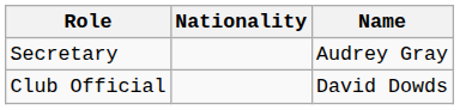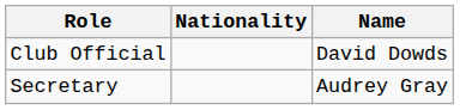 <table class="wikitable" style="text-align: center">
 <tr>
 <th>Role</th>
 <th>Nationality</th>
 <th>Name</th>
 </tr>
 <tr>
+<td align=left>Club Official</td>
+<td></td>
+<td align=left>David Dowds</td>
+</tr>
+<tr>
 <td align=left>Secretary</td>
 <td></td>
 <td align=left>Audrey Gray</td>
 </tr>
-<tr>
-<td align=left>Club Official</td>
-<td></td>
-<td align=left>David Dowds</td>
-</tr>
 </table>
